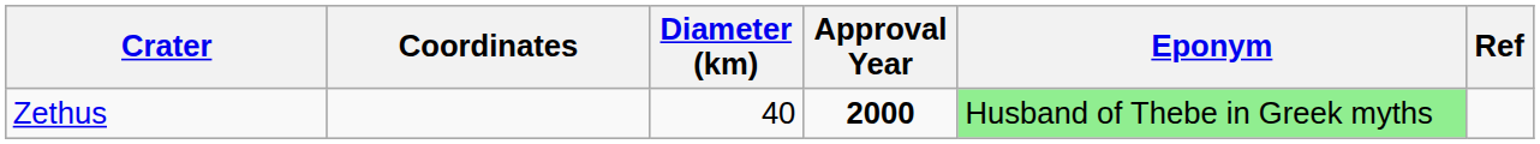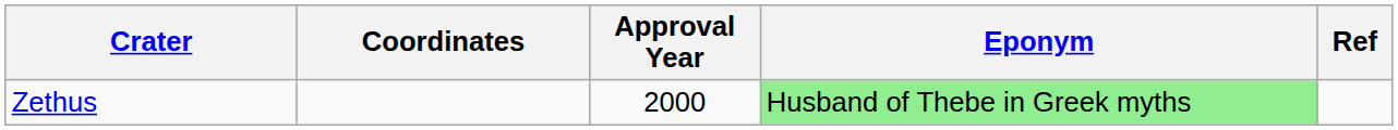 <table class="wikitable sortable" style="min-width: 90%">
 <tr>
 <th style="width:10em"><a href='#'>Crater</a></th>
 <th style="width:10em">Coordinates</th>
-<th><a href='#'>Diameter</a><br>(km)</th>
 <th>Approval<br>Year</th>
 <th class="unsortable"><a href='#'>Eponym</a></th>
 <th class="unsortable">Ref</th>
 </tr>
 <tr id="Zethus">
 <td><a href='#'>Zethus</a></td>
 <td></td>
-<td align=right>40</td>
-<td align=center><strong>2000</strong></td>
+<td align=center>2000</td>
 <td style="background: lightgreen;">Husband of Thebe in Greek myths</td>
 <td></td>
 </tr>
 </table>
